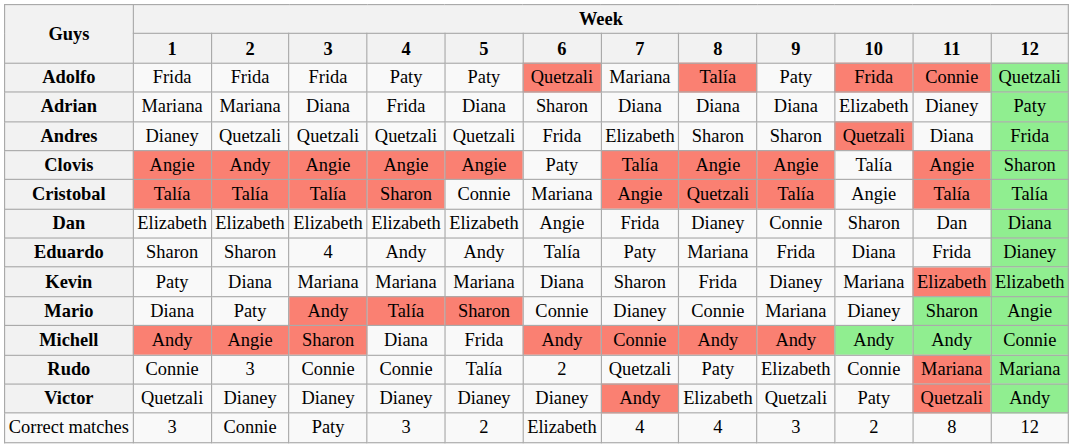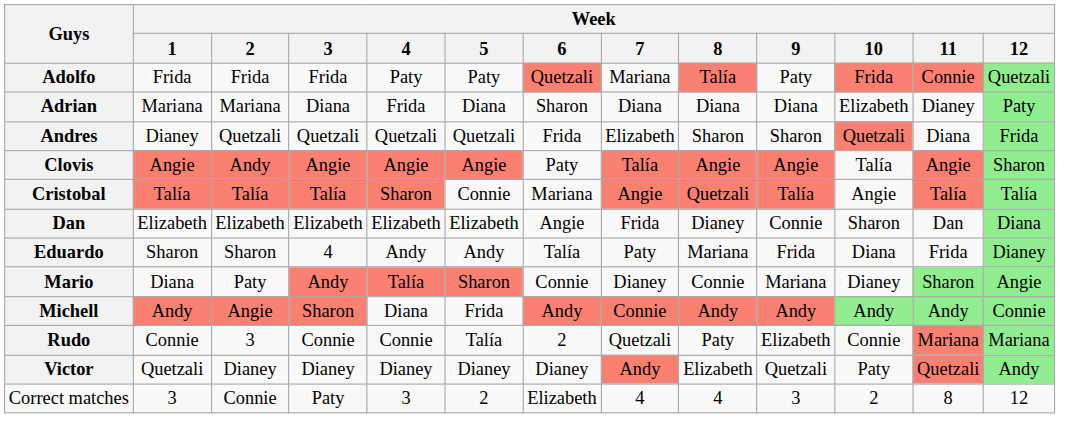 <table class="wikitable" style="text-align:center">
 <tr>
 <th rowspan=2>Guys</th>
 <th colspan="12">Week</th>
 </tr>
 <tr>
 <th>1</th>
 <th>2</th>
 <th>3</th>
 <th>4</th>
 <th>5</th>
 <th>6</th>
 <th>7</th>
 <th>8</th>
 <th>9</th>
 <th>10</th>
 <th>11</th>
 <th>12</th>
 </tr>
 <tr>
 <th>Adolfo</th>
 <td>Frida</td>
 <td>Frida</td>
 <td>Frida</td>
 <td>Paty</td>
 <td>Paty</td>
 <td style="background:salmon">Quetzali</td>
 <td>Mariana</td>
 <td style="background:salmon">Talía</td>
 <td>Paty</td>
 <td style="background:salmon">Frida</td>
 <td style="background:salmon">Connie</td>
 <td style="background:lightgreen">Quetzali</td>
 </tr>
 <tr>
 <th>Adrian</th>
 <td>Mariana</td>
 <td>Mariana</td>
 <td>Diana</td>
 <td>Frida</td>
 <td>Diana</td>
 <td>Sharon</td>
 <td>Diana</td>
 <td>Diana</td>
 <td>Diana</td>
 <td>Elizabeth</td>
 <td>Dianey</td>
 <td style="background:lightgreen">Paty</td>
 </tr>
 <tr>
 <th>Andres</th>
 <td>Dianey</td>
 <td>Quetzali</td>
 <td>Quetzali</td>
 <td>Quetzali</td>
 <td>Quetzali</td>
 <td>Frida</td>
 <td>Elizabeth</td>
 <td>Sharon</td>
 <td>Sharon</td>
 <td style="background:salmon">Quetzali</td>
 <td>Diana</td>
 <td style="background:lightgreen">Frida</td>
 </tr>
 <tr>
 <th>Clovis</th>
 <td style="background:salmon">Angie</td>
 <td style="background:salmon">Andy</td>
 <td style="background:salmon">Angie</td>
 <td style="background:salmon">Angie</td>
 <td style="background:salmon">Angie</td>
 <td>Paty</td>
 <td style="background:salmon">Talía</td>
 <td style="background:salmon">Angie</td>
 <td style="background:salmon">Angie</td>
 <td>Talía</td>
 <td style="background:salmon">Angie</td>
 <td style="background:lightgreen">Sharon</td>
 </tr>
 <tr>
 <th>Cristobal</th>
 <td style="background:salmon">Talía</td>
 <td style="background:salmon">Talía</td>
 <td style="background:salmon">Talía</td>
 <td style="background:salmon">Sharon</td>
 <td>Connie</td>
 <td>Mariana</td>
 <td style="background:salmon">Angie</td>
 <td style="background:salmon">Quetzali</td>
 <td style="background:salmon">Talía</td>
 <td>Angie</td>
 <td style="background:salmon">Talía</td>
 <td style="background:lightgreen">Talía</td>
 </tr>
 <tr>
 <th>Dan</th>
 <td>Elizabeth</td>
 <td>Elizabeth</td>
 <td>Elizabeth</td>
 <td>Elizabeth</td>
 <td>Elizabeth</td>
 <td>Angie</td>
 <td>Frida</td>
 <td>Dianey</td>
 <td>Connie</td>
 <td>Sharon</td>
 <td>Dan</td>
 <td style="background:lightgreen">Diana</td>
 </tr>
 <tr>
 <th>Eduardo</th>
 <td>Sharon</td>
 <td>Sharon</td>
 <td>4</td>
 <td>Andy</td>
 <td>Andy</td>
 <td>Talía</td>
 <td>Paty</td>
 <td>Mariana</td>
 <td>Frida</td>
 <td>Diana</td>
 <td>Frida</td>
 <td style="background:lightgreen">Dianey</td>
 </tr>
 <tr>
-<th>Kevin</th>
-<td>Paty</td>
-<td>Diana</td>
-<td>Mariana</td>
-<td>Mariana</td>
-<td>Mariana</td>
-<td>Diana</td>
-<td>Sharon</td>
-<td>Frida</td>
-<td>Dianey</td>
-<td>Mariana</td>
-<td style="background:salmon">Elizabeth</td>
-<td style="background:lightgreen">Elizabeth</td>
-</tr>
-<tr>
 <th>Mario</th>
 <td>Diana</td>
 <td>Paty</td>
 <td style="background:salmon">Andy</td>
 <td style="background:salmon">Talía</td>
 <td style="background:salmon">Sharon</td>
 <td>Connie</td>
 <td>Dianey</td>
 <td>Connie</td>
 <td>Mariana</td>
 <td>Dianey</td>
 <td style="background:lightgreen">Sharon</td>
 <td style="background:lightgreen">Angie</td>
 </tr>
 <tr>
 <th>Michell</th>
 <td style="background:salmon">Andy</td>
 <td style="background:salmon">Angie</td>
 <td style="background:salmon">Sharon</td>
 <td>Diana</td>
 <td>Frida</td>
 <td style="background:salmon">Andy</td>
 <td style="background:salmon">Connie</td>
 <td style="background:salmon">Andy</td>
 <td style="background:salmon">Andy</td>
 <td style="background:lightgreen">Andy</td>
 <td style="background:lightgreen">Andy</td>
 <td style="background:lightgreen">Connie</td>
 </tr>
 <tr>
 <th>Rudo</th>
 <td>Connie</td>
 <td>3</td>
 <td>Connie</td>
 <td>Connie</td>
 <td>Talía</td>
 <td>2</td>
 <td>Quetzali</td>
 <td>Paty</td>
 <td>Elizabeth</td>
 <td>Connie</td>
 <td style="background:salmon">Mariana</td>
 <td style="background:lightgreen">Mariana</td>
 </tr>
 <tr>
 <th>Victor</th>
 <td>Quetzali</td>
 <td>Dianey</td>
 <td>Dianey</td>
 <td>Dianey</td>
 <td>Dianey</td>
 <td>Dianey</td>
 <td style="background:salmon">Andy</td>
 <td>Elizabeth</td>
 <td>Quetzali</td>
 <td>Paty</td>
 <td style="background:salmon">Quetzali</td>
 <td style="background:lightgreen">Andy</td>
 </tr>
 <tr>
 <td>Correct matches</td>
 <td>3</td>
 <td>Connie</td>
 <td>Paty</td>
 <td>3</td>
 <td>2</td>
 <td>Elizabeth</td>
 <td>4</td>
 <td>4</td>
 <td>3</td>
 <td>2</td>
 <td>8</td>
 <td>12</td>
 </tr>
 </table>
